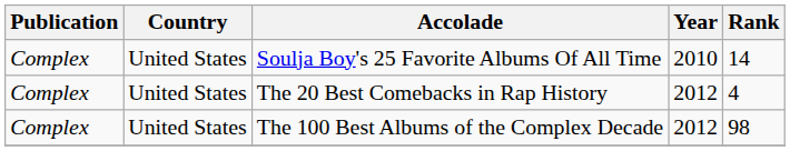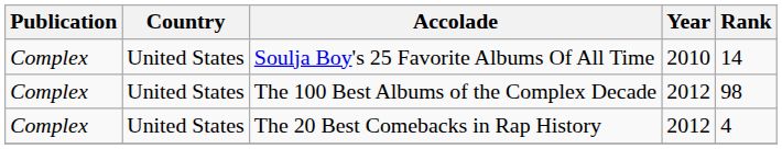 <table class="wikitable">
 <tr>
 <th>Publication</th>
 <th>Country</th>
 <th>Accolade</th>
 <th>Year</th>
 <th>Rank</th>
 </tr>
 <tr>
 <td><em>Complex</em></td>
 <td>United States</td>
 <td><a href='#'>Soulja Boy</a>'s 25 Favorite Albums Of All Time</td>
 <td>2010</td>
 <td>14</td>
 </tr>
 <tr>
 <td><em>Complex</em></td>
 <td>United States</td>
+<td>The 100 Best Albums of the Complex Decade</td>
+<td>2012</td>
+<td>98</td>
+</tr>
+<tr>
+<td><em>Complex</em></td>
+<td>United States</td>
 <td>The 20 Best Comebacks in Rap History</td>
 <td>2012</td>
 <td>4</td>
 </tr>
 <tr>
-<td><em>Complex</em></td>
-<td>United States</td>
-<td>The 100 Best Albums of the Complex Decade</td>
-<td>2012</td>
-<td>98</td>
-</tr>
-<tr>
 </tr>
 </table>
